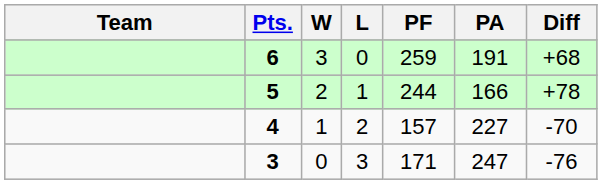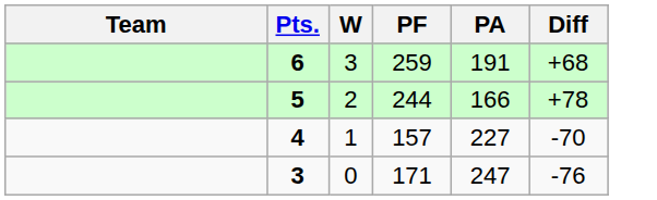 <table class=wikitable style="font-size:90%;">
 <tr align=center>
 <th width=150px>Team</th>
 <th width=30px><a href='#'>Pts.</a></th>
 <th width=20px>W</th>
-<th width=20px>L</th>
 <th width=40px>PF</th>
 <th width=40px>PA</th>
 <th width=40px>Diff</th>
 </tr>
 <tr align=center bgcolor="#ccffcc">
 <td align=left></td>
 <td><strong>6</strong></td>
 <td>3</td>
-<td>0</td>
 <td>259</td>
 <td>191</td>
 <td>+68</td>
 </tr>
 <tr align=center bgcolor="#ccffcc">
 <td align=left></td>
 <td><strong>5</strong></td>
 <td>2</td>
-<td>1</td>
 <td>244</td>
 <td>166</td>
 <td>+78</td>
 </tr>
 <tr align=center>
 <td align=left></td>
 <td><strong>4</strong></td>
 <td>1</td>
-<td>2</td>
 <td>157</td>
 <td>227</td>
 <td>-70</td>
 </tr>
 <tr align=center>
 <td align=left></td>
 <td><strong>3</strong></td>
 <td>0</td>
-<td>3</td>
 <td>171</td>
 <td>247</td>
 <td>-76</td>
 </tr>
 </table>
